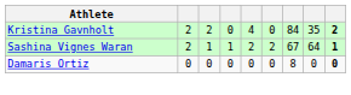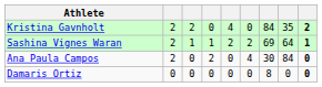 <table class=wikitable style="text-align:center">
 <tr>
 <th width=210>Athlete</th>
 <th width=20></th>
 <th width=20></th>
 <th width=20></th>
 <th width=20></th>
 <th width=20></th>
 <th width=20></th>
 <th width=20></th>
 <th width=20></th>
 </tr>
 <tr bgcolor=ccffcc>
 <td style="text-align:left"> <a href='#'>Kristina Gavnholt</a></td>
 <td>2</td>
 <td>2</td>
 <td>0</td>
 <td>4</td>
 <td>0</td>
 <td>84</td>
 <td>35</td>
 <td><strong>2</strong></td>
 </tr>
 <tr bgcolor=ccffcc>
 <td style="text-align:left"> <a href='#'>Sashina Vignes Waran</a></td>
 <td>2</td>
 <td>1</td>
 <td>1</td>
 <td>2</td>
 <td>2</td>
-<td>67</td>
+<td>69</td>
 <td>64</td>
 <td><strong>1</strong></td>
+</tr>
+<tr>
+<td style="text-align:left"> <a href='#'>Ana Paula Campos</a></td>
+<td>2</td>
+<td>0</td>
+<td>2</td>
+<td>0</td>
+<td>4</td>
+<td>30</td>
+<td>84</td>
+<td><strong>0</strong></td>
 </tr>
 <tr>
 <td style="text-align:left"> <a href='#'>Damaris Ortiz</a></td>
 <td>0</td>
 <td>0</td>
 <td>0</td>
 <td>0</td>
 <td>0</td>
 <td>8</td>
 <td>0</td>
 <td><strong>0</strong></td>
 </tr>
 </table>
